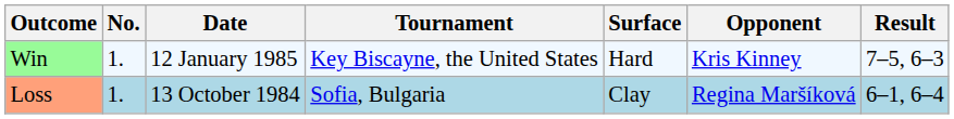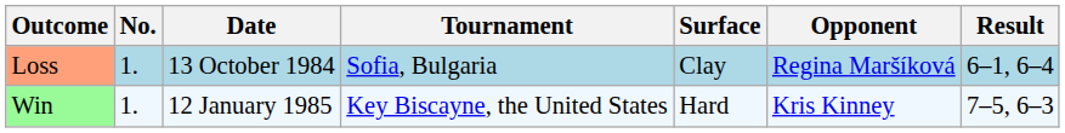 <table class="sortable wikitable" style="font-size:97%;">
 <tr>
 <th><strong>Outcome</strong></th>
 <th><strong>No.</strong></th>
 <th><strong>Date</strong></th>
 <th><strong>Tournament</strong></th>
 <th><strong>Surface</strong></th>
 <th><strong>Opponent</strong></th>
 <th><strong>Result</strong></th>
 </tr>
+<tr style="background:lightblue;">
+<td style="background:#ffa07a;">Loss</td>
+<td>1.</td>
+<td>13 October 1984</td>
+<td><a href='#'>Sofia</a>, Bulgaria</td>
+<td>Clay</td>
+<td> <a href='#'>Regina Maršíková</a></td>
+<td>6–1, 6–4</td>
+</tr>
 <tr style="background:#f0f8ff;">
 <td style="background:#98fb98;">Win</td>
 <td>1.</td>
 <td>12 January 1985</td>
 <td><a href='#'>Key Biscayne</a>, the United States</td>
 <td>Hard</td>
 <td> <a href='#'>Kris Kinney</a></td>
 <td>7–5, 6–3</td>
 </tr>
-<tr style="background:lightblue;">
-<td style="background:#ffa07a;">Loss</td>
-<td>1.</td>
-<td>13 October 1984</td>
-<td><a href='#'>Sofia</a>, Bulgaria</td>
-<td>Clay</td>
-<td> <a href='#'>Regina Maršíková</a></td>
-<td>6–1, 6–4</td>
-</tr>
 </table>
